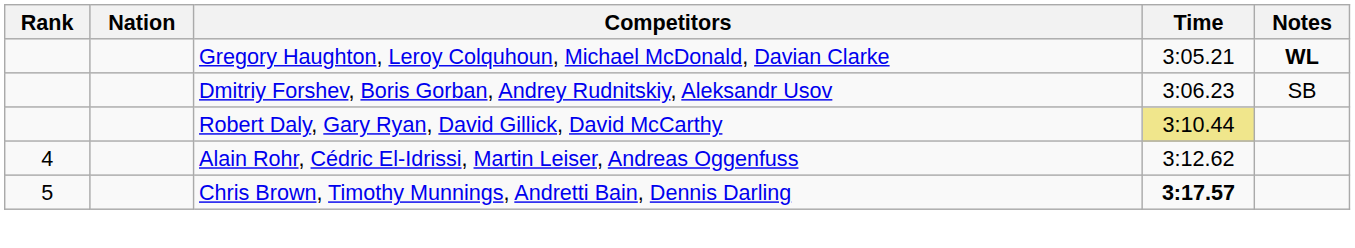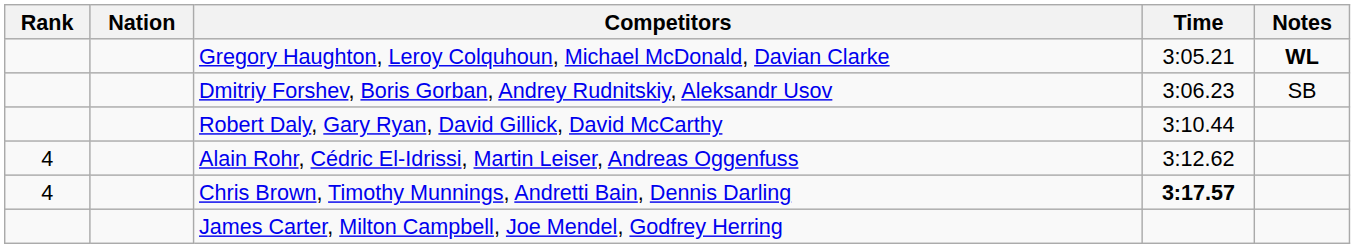 <table class="wikitable" width=75% style="text-align:center; font-size:95%">
 <tr>
 <th>Rank</th>
 <th>Nation</th>
 <th>Competitors</th>
 <th>Time</th>
 <th>Notes</th>
 </tr>
 <tr>
 <td></td>
 <td align=left></td>
 <td align=left><a href='#'>Gregory Haughton</a>, <a href='#'>Leroy Colquhoun</a>, <a href='#'>Michael McDonald</a>, <a href='#'>Davian Clarke</a></td>
 <td>3:05.21</td>
 <td><strong>WL</strong></td>
 </tr>
 <tr>
 <td></td>
 <td align=left></td>
 <td align=left><a href='#'>Dmitriy Forshev</a>, <a href='#'>Boris Gorban</a>, <a href='#'>Andrey Rudnitskiy</a>, <a href='#'>Aleksandr Usov</a></td>
 <td>3:06.23</td>
 <td>SB</td>
 </tr>
 <tr>
 <td></td>
 <td align=left></td>
 <td align=left><a href='#'>Robert Daly</a>, <a href='#'>Gary Ryan</a>, <a href='#'>David Gillick</a>, <a href='#'>David McCarthy</a></td>
-<td style="background: khaki;">3:10.44</td>
+<td>3:10.44</td>
 <td></td>
 </tr>
 <tr>
 <td>4</td>
 <td align=left></td>
 <td align=left><a href='#'>Alain Rohr</a>, <a href='#'>Cédric El-Idrissi</a>, <a href='#'>Martin Leiser</a>, <a href='#'>Andreas Oggenfuss</a></td>
 <td>3:12.62</td>
 <td></td>
 </tr>
 <tr>
-<td>5</td>
+<td>4</td>
 <td align=left></td>
 <td align=left><a href='#'>Chris Brown</a>, <a href='#'>Timothy Munnings</a>, <a href='#'>Andretti Bain</a>, <a href='#'>Dennis Darling</a></td>
 <td><strong>3:17.57</strong></td>
 <td></td>
 </tr>
+<tr>
+<td></td>
+<td align=left></td>
+<td align=left><a href='#'>James Carter</a>, <a href='#'>Milton Campbell</a>, <a href='#'>Joe Mendel</a>, <a href='#'>Godfrey Herring</a></td>
+<td></td>
+<td></td>
+</tr>
 </table>
